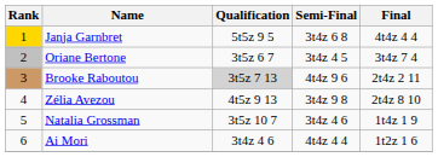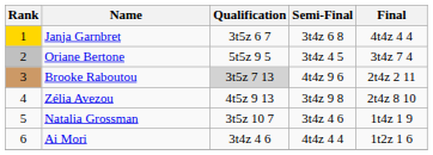 <table class="wikitable sortable" style="text-align:center">
 <tr>
 <th>Rank</th>
 <th width = "200">Name</th>
 <th colspan="1" rowspan="1">Qualification</th>
 <th colspan="1" rowspan="1">Semi-Final</th>
 <th width = "80">Final</th>
 </tr>
 <tr>
 <td align="center" style="background: gold">1</td>
 <td align="left"> <a href='#'>Janja Garnbret</a></td>
-<td>5t5z 9 5</td>
+<td>3t5z 6 7</td>
 <td>3t4z 6 8</td>
 <td align="center">4t4z 4 4</td>
 </tr>
 <tr>
 <td align="center" style="background: silver">2</td>
 <td align="left"> <a href='#'>Oriane Bertone</a></td>
-<td>3t5z 6 7</td>
+<td>5t5z 9 5</td>
 <td>3t4z 4 5</td>
 <td align="center">3t4z 7 4</td>
 </tr>
 <tr>
 <td align="center" style="background: #cc9966">3</td>
 <td align="left"> <a href='#'>Brooke Raboutou</a></td>
 <td style="background: lightgrey;">3t5z 7 13</td>
 <td>4t4z 9 6</td>
 <td align="center">2t4z 2 11</td>
 </tr>
 <tr>
 <td align="center">4</td>
 <td align="left"> <a href='#'>Zélia Avezou</a></td>
 <td>4t5z 9 13</td>
 <td>3t4z 9 8</td>
 <td align="center">2t4z 8 10</td>
 </tr>
 <tr>
 <td align="center">5</td>
 <td align="left"> <a href='#'>Natalia Grossman</a></td>
 <td>3t5z 10 7</td>
 <td>3t4z 4 6</td>
 <td align="center">1t4z 1 9</td>
 </tr>
 <tr>
 <td align="center">6</td>
 <td align="left"> <a href='#'>Ai Mori</a></td>
 <td>3t4z 4 6</td>
 <td>4t4z 4 4</td>
 <td align="center">1t2z 1 6</td>
 </tr>
 <tr>
 </tr>
 </table>
